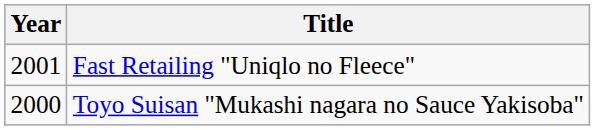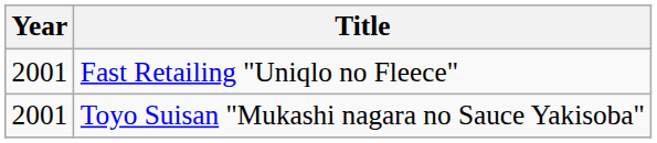 <table class="wikitable">
 <tr>
 <th>Year</th>
 <th>Title</th>
 </tr>
 <tr>
 <td>2001</td>
 <td><a href='#'>Fast Retailing</a> "Uniqlo no Fleece"</td>
 </tr>
 <tr>
-<td>2000</td>
+<td>2001</td>
 <td><a href='#'>Toyo Suisan</a> "Mukashi nagara no Sauce Yakisoba"</td>
 </tr>
 </table>
